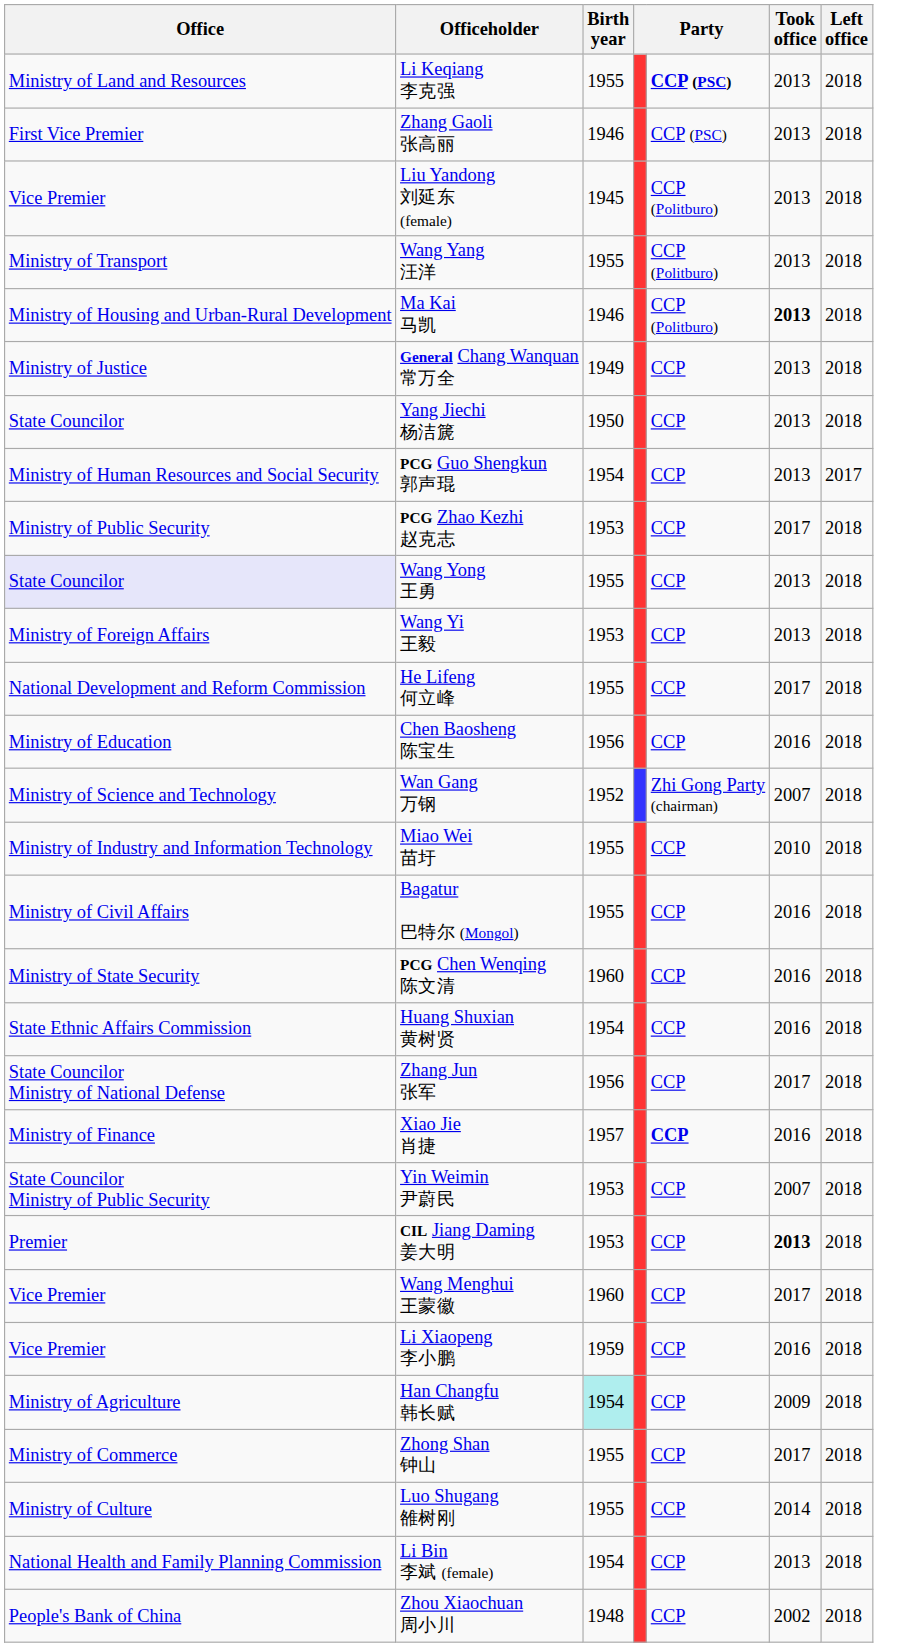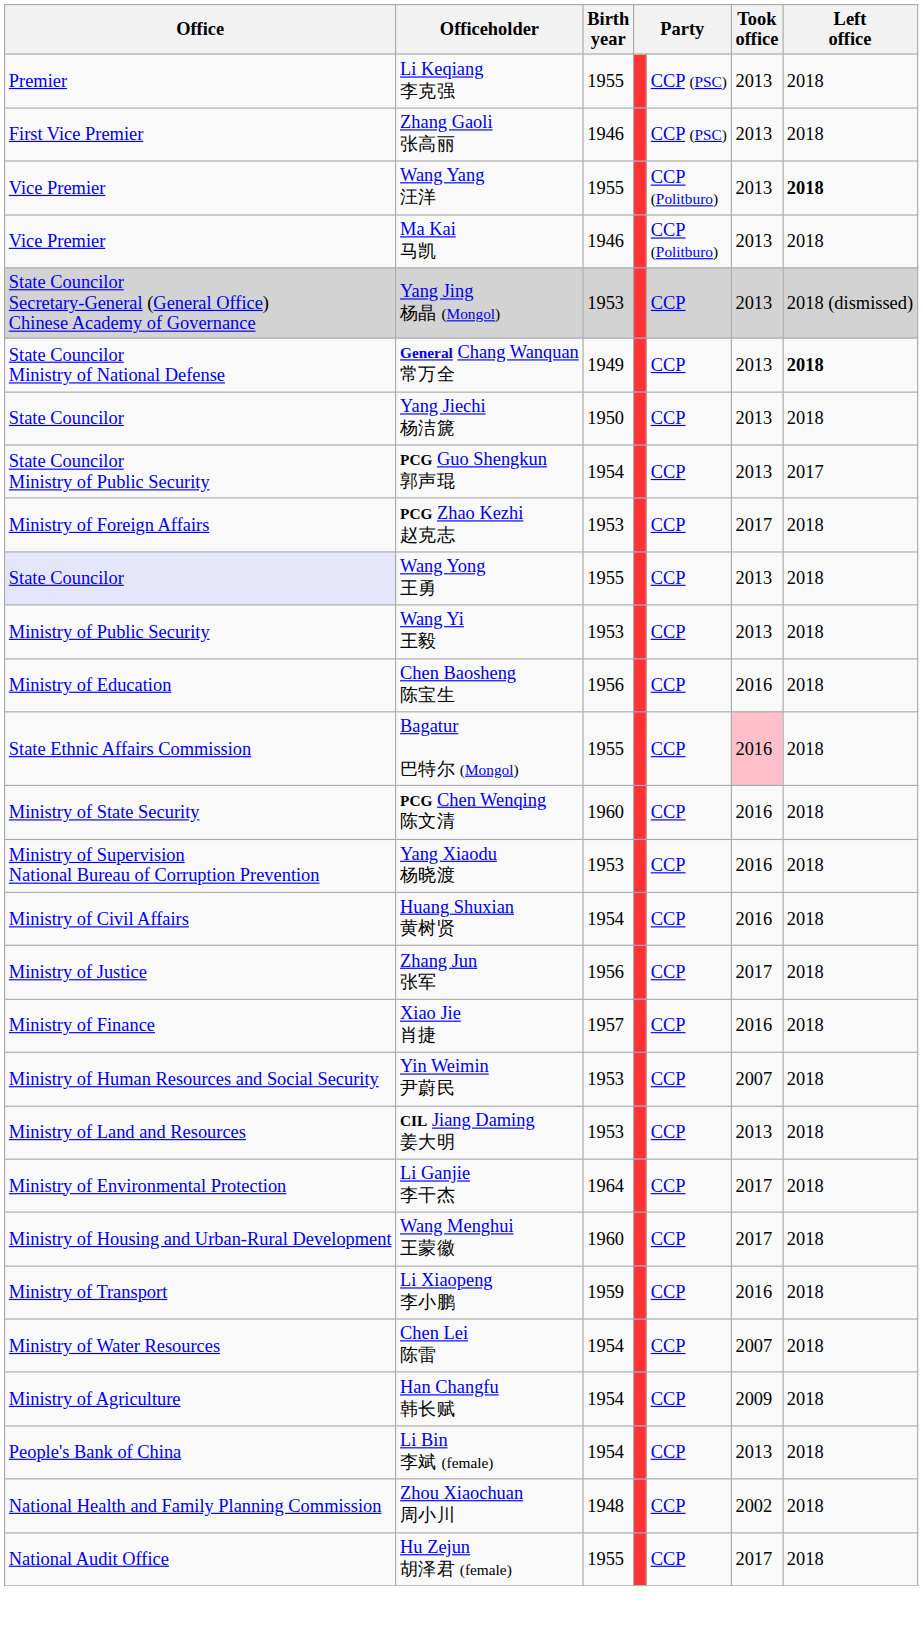 <table class="wikitable sortable">
 <tr>
 <th>Office</th>
 <th>Officeholder</th>
 <th>Birth<br>year</th>
 <th colspan=2>Party</th>
 <th>Took<br>office</th>
 <th>Left<br>office</th>
 </tr>
 <tr>
-<td><a href='#'>Ministry of Land and Resources</a></td>
+<td><a href='#'>Premier</a></td>
 <td><a href='#'>Li Keqiang</a><br>李克强</td>
 <td>1955</td>
 <td style="background:#FF3333;"> </td>
-<td><strong><a href='#'>CCP</a> <small>(<a href='#'>PSC</a>)</small></strong></td>
+<td><a href='#'>CCP</a> <small>(<a href='#'>PSC</a>)</small></td>
 <td>2013</td>
 <td>2018</td>
 </tr>
 <tr>
 <td><a href='#'>First Vice Premier</a></td>
 <td><a href='#'>Zhang Gaoli</a><br>张高丽</td>
 <td>1946</td>
 <td style="background:#FF3333;"> </td>
 <td><a href='#'>CCP</a> <small>(<a href='#'>PSC</a>)</small></td>
 <td>2013</td>
 <td>2018</td>
 </tr>
 <tr>
 <td><a href='#'>Vice Premier</a></td>
-<td><a href='#'>Liu Yandong</a><br>刘延东<br><small>(female)</small></td>
-<td>1945</td>
+<td><a href='#'>Wang Yang</a><br>汪洋</td>
+<td>1955</td>
+<td style="background:#FF3333;"> </td>
+<td><a href='#'>CCP</a><br><small>(<a href='#'>Politburo</a>)</small></td>
+<td>2013</td>
+<td><strong>2018</strong></td>
+</tr>
+<tr>
+<td><a href='#'>Vice Premier</a></td>
+<td><a href='#'>Ma Kai</a><br>马凯</td>
+<td>1946</td>
 <td style="background:#FF3333;"> </td>
 <td><a href='#'>CCP</a><br><small>(<a href='#'>Politburo</a>)</small></td>
 <td>2013</td>
 <td>2018</td>
 </tr>
-<tr>
-<td><a href='#'>Ministry of Transport</a></td>
-<td><a href='#'>Wang Yang</a><br>汪洋</td>
-<td>1955</td>
+<tr bgcolor=lightgray>
+<td><a href='#'>State Councilor</a><br><a href='#'>Secretary-General</a> (<a href='#'>General Office</a>)<br><a href='#'>Chinese Academy of Governance</a></td>
+<td><a href='#'>Yang Jing</a><br>杨晶 <small>(<a href='#'>Mongol</a>)</small></td>
+<td>1953</td>
 <td style="background:#FF3333;"> </td>
-<td><a href='#'>CCP</a><br><small>(<a href='#'>Politburo</a>)</small></td>
+<td><a href='#'>CCP</a></td>
 <td>2013</td>
-<td>2018</td>
+<td>2018 (dismissed)</td>
 </tr>
 <tr>
-<td><a href='#'>Ministry of Housing and Urban-Rural Development</a></td>
-<td><a href='#'>Ma Kai</a><br>马凯</td>
-<td>1946</td>
-<td style="background:#FF3333;"> </td>
-<td><a href='#'>CCP</a><br><small>(<a href='#'>Politburo</a>)</small></td>
-<td><strong>2013</strong></td>
-<td>2018</td>
-</tr>
-<tr>
-<td><a href='#'>Ministry of Justice</a></td>
+<td><a href='#'>State Councilor</a><br><a href='#'>Ministry of National Defense</a></td>
 <td><small><strong><a href='#'>General</a></strong></small> <a href='#'>Chang Wanquan</a><br>常万全</td>
 <td>1949</td>
 <td style="background:#FF3333;"> </td>
 <td><a href='#'>CCP</a></td>
 <td>2013</td>
-<td>2018</td>
+<td><strong>2018</strong></td>
 </tr>
 <tr>
 <td><a href='#'>State Councilor</a></td>
 <td><a href='#'>Yang Jiechi</a><br>杨洁篪</td>
 <td>1950</td>
 <td style="background:#FF3333;"> </td>
 <td><a href='#'>CCP</a></td>
 <td>2013</td>
 <td>2018</td>
 </tr>
 <tr>
-<td><a href='#'>Ministry of Human Resources and Social Security</a></td>
+<td><a href='#'>State Councilor</a><br><a href='#'>Ministry of Public Security</a></td>
 <td><strong><small>PCG</small></strong> <a href='#'>Guo Shengkun</a><br>郭声琨</td>
 <td>1954</td>
 <td style="background:#FF3333;"> </td>
 <td><a href='#'>CCP</a></td>
 <td>2013</td>
 <td>2017</td>
 </tr>
 <tr>
-<td><a href='#'>Ministry of Public Security</a></td>
+<td><a href='#'>Ministry of Foreign Affairs</a></td>
 <td><strong><small>PCG</small></strong> <a href='#'>Zhao Kezhi</a><br>赵克志</td>
 <td>1953</td>
 <td style="background:#FF3333;"> </td>
 <td><a href='#'>CCP</a></td>
 <td>2017</td>
 <td>2018</td>
 </tr>
 <tr>
 <td style="background: lavender;"><a href='#'>State Councilor</a></td>
 <td><a href='#'>Wang Yong</a><br>王勇</td>
 <td>1955</td>
 <td style="background:#FF3333;"> </td>
 <td><a href='#'>CCP</a></td>
 <td>2013</td>
 <td>2018</td>
 </tr>
 <tr>
-<td><a href='#'>Ministry of Foreign Affairs</a></td>
+<td><a href='#'>Ministry of Public Security</a></td>
 <td><a href='#'>Wang Yi</a><br>王毅</td>
 <td>1953</td>
 <td style="background:#FF3333;"> </td>
 <td><a href='#'>CCP</a></td>
 <td>2013</td>
-<td>2018</td>
-</tr>
-<tr>
-<td><a href='#'>National Development and Reform Commission</a></td>
-<td><a href='#'>He Lifeng</a><br>何立峰</td>
-<td>1955</td>
-<td style="background:#FF3333;"> </td>
-<td><a href='#'>CCP</a></td>
-<td>2017</td>
 <td>2018</td>
 </tr>
 <tr>
 <td><a href='#'>Ministry of Education</a></td>
 <td><a href='#'>Chen Baosheng</a><br>陈宝生</td>
 <td>1956</td>
 <td style="background:#FF3333;"> </td>
 <td><a href='#'>CCP</a></td>
 <td>2016</td>
 <td>2018</td>
 </tr>
 <tr>
-<td><a href='#'>Ministry of Science and Technology</a></td>
-<td><a href='#'>Wan Gang</a><br>万钢</td>
-<td>1952</td>
-<td style="background:#3333FF;"> </td>
-<td><a href='#'>Zhi Gong Party</a><br><small>(chairman)</small></td>
-<td>2007</td>
-<td>2018</td>
-</tr>
-<tr>
-<td><a href='#'>Ministry of Industry and Information Technology</a></td>
-<td><a href='#'>Miao Wei</a><br>苗圩</td>
-<td>1955</td>
-<td style="background:#FF3333;"> </td>
-<td><a href='#'>CCP</a></td>
-<td>2010</td>
-<td>2018</td>
-</tr>
-<tr>
-<td><a href='#'>Ministry of Civil Affairs</a></td>
+<td><a href='#'>State Ethnic Affairs Commission</a></td>
 <td><a href='#'>Bagatur</a><br><br>巴特尔 <small>(<a href='#'>Mongol</a>)</small></td>
 <td>1955</td>
 <td style="background:#FF3333;"> </td>
 <td><a href='#'>CCP</a></td>
-<td>2016</td>
+<td style="background: pink;">2016</td>
 <td>2018</td>
 </tr>
 <tr>
 <td><a href='#'>Ministry of State Security</a></td>
 <td><strong><small>PCG</small></strong> <a href='#'>Chen Wenqing</a><br>陈文清</td>
 <td>1960</td>
 <td style="background:#FF3333;"> </td>
 <td><a href='#'>CCP</a></td>
 <td>2016</td>
 <td>2018</td>
 </tr>
 <tr>
-<td><a href='#'>State Ethnic Affairs Commission</a></td>
+<td><a href='#'>Ministry of Supervision</a><br><a href='#'>National Bureau of Corruption Prevention</a></td>
+<td><a href='#'>Yang Xiaodu</a><br>杨晓渡</td>
+<td>1953</td>
+<td style="background:#FF3333;"> </td>
+<td><a href='#'>CCP</a></td>
+<td>2016</td>
+<td>2018</td>
+</tr>
+<tr>
+<td><a href='#'>Ministry of Civil Affairs</a></td>
 <td><a href='#'>Huang Shuxian</a><br>黄树贤</td>
 <td>1954</td>
 <td style="background:#FF3333;"> </td>
 <td><a href='#'>CCP</a></td>
 <td>2016</td>
 <td>2018</td>
 </tr>
 <tr>
-<td><a href='#'>State Councilor</a><br><a href='#'>Ministry of National Defense</a></td>
+<td><a href='#'>Ministry of Justice</a></td>
 <td><a href='#'>Zhang Jun</a><br>张军</td>
 <td>1956</td>
 <td style="background:#FF3333;"> </td>
 <td><a href='#'>CCP</a></td>
 <td>2017</td>
 <td>2018</td>
 </tr>
 <tr>
 <td><a href='#'>Ministry of Finance</a></td>
 <td><a href='#'>Xiao Jie</a><br>肖捷</td>
 <td>1957</td>
 <td style="background:#FF3333;"> </td>
-<td><strong><a href='#'>CCP</a></strong></td>
+<td><a href='#'>CCP</a></td>
 <td>2016</td>
 <td>2018</td>
 </tr>
 <tr>
-<td><a href='#'>State Councilor</a><br><a href='#'>Ministry of Public Security</a></td>
+<td><a href='#'>Ministry of Human Resources and Social Security</a></td>
 <td><a href='#'>Yin Weimin</a><br>尹蔚民</td>
 <td>1953</td>
 <td style="background:#FF3333;"> </td>
 <td><a href='#'>CCP</a></td>
 <td>2007</td>
 <td>2018</td>
 </tr>
 <tr>
-<td><a href='#'>Premier</a></td>
+<td><a href='#'>Ministry of Land and Resources</a></td>
 <td><small><strong>CIL</strong></small> <a href='#'>Jiang Daming</a><br>姜大明</td>
 <td>1953</td>
 <td style="background:#FF3333;"> </td>
 <td><a href='#'>CCP</a></td>
-<td><strong>2013</strong></td>
+<td>2013</td>
 <td>2018</td>
 </tr>
 <tr>
-<td><a href='#'>Vice Premier</a></td>
+<td><a href='#'>Ministry of Environmental Protection</a></td>
+<td><a href='#'>Li Ganjie</a><br>李干杰</td>
+<td>1964</td>
+<td style="background:#FF3333;"> </td>
+<td><a href='#'>CCP</a></td>
+<td>2017</td>
+<td>2018</td>
+</tr>
+<tr>
+<td><a href='#'>Ministry of Housing and Urban-Rural Development</a></td>
 <td><a href='#'>Wang Menghui</a><br>王蒙徽</td>
 <td>1960</td>
 <td style="background:#FF3333;"> </td>
 <td><a href='#'>CCP</a></td>
 <td>2017</td>
 <td>2018</td>
 </tr>
 <tr>
-<td><a href='#'>Vice Premier</a></td>
+<td><a href='#'>Ministry of Transport</a></td>
 <td><a href='#'>Li Xiaopeng</a><br>李小鹏</td>
 <td>1959</td>
 <td style="background:#FF3333;"> </td>
 <td><a href='#'>CCP</a></td>
 <td>2016</td>
 <td>2018</td>
 </tr>
 <tr>
+<td><a href='#'>Ministry of Water Resources</a></td>
+<td><a href='#'>Chen Lei</a><br>陈雷</td>
+<td>1954</td>
+<td style="background:#FF3333;"> </td>
+<td><a href='#'>CCP</a></td>
+<td>2007</td>
+<td>2018</td>
+</tr>
+<tr>
 <td><a href='#'>Ministry of Agriculture</a></td>
 <td><a href='#'>Han Changfu</a><br>韩长赋</td>
-<td style="background: paleturquoise;">1954</td>
+<td>1954</td>
 <td style="background:#FF3333;"> </td>
 <td><a href='#'>CCP</a></td>
 <td>2009</td>
 <td>2018</td>
 </tr>
 <tr>
-<td><a href='#'>Ministry of Commerce</a></td>
-<td><a href='#'>Zhong Shan</a><br>钟山</td>
-<td>1955</td>
-<td style="background:#FF3333;"> </td>
-<td><a href='#'>CCP</a></td>
-<td>2017</td>
-<td>2018</td>
-</tr>
-<tr>
-<td><a href='#'>Ministry of Culture</a></td>
-<td><a href='#'>Luo Shugang</a><br>雒树刚</td>
-<td>1955</td>
-<td style="background:#FF3333;"> </td>
-<td><a href='#'>CCP</a></td>
-<td>2014</td>
-<td>2018</td>
-</tr>
-<tr>
-<td><a href='#'>National Health and Family Planning Commission</a></td>
+<td><a href='#'>People's Bank of China</a></td>
 <td><a href='#'>Li Bin</a><br>李斌 <small>(female)</small></td>
 <td>1954</td>
 <td style="background:#FF3333;"> </td>
 <td><a href='#'>CCP</a></td>
 <td>2013</td>
 <td>2018</td>
 </tr>
 <tr>
-<td><a href='#'>People's Bank of China</a></td>
+<td><a href='#'>National Health and Family Planning Commission</a></td>
 <td><a href='#'>Zhou Xiaochuan</a><br>周小川</td>
 <td>1948</td>
 <td style="background:#FF3333;"> </td>
 <td><a href='#'>CCP</a></td>
 <td>2002</td>
 <td>2018</td>
 </tr>
+<tr>
+<td><a href='#'>National Audit Office</a></td>
+<td><a href='#'>Hu Zejun</a><br>胡泽君 <small>(female)</small></td>
+<td>1955</td>
+<td style="background:#FF3333;"> </td>
+<td><a href='#'>CCP</a></td>
+<td>2017</td>
+<td>2018</td>
+</tr>
 </table>
